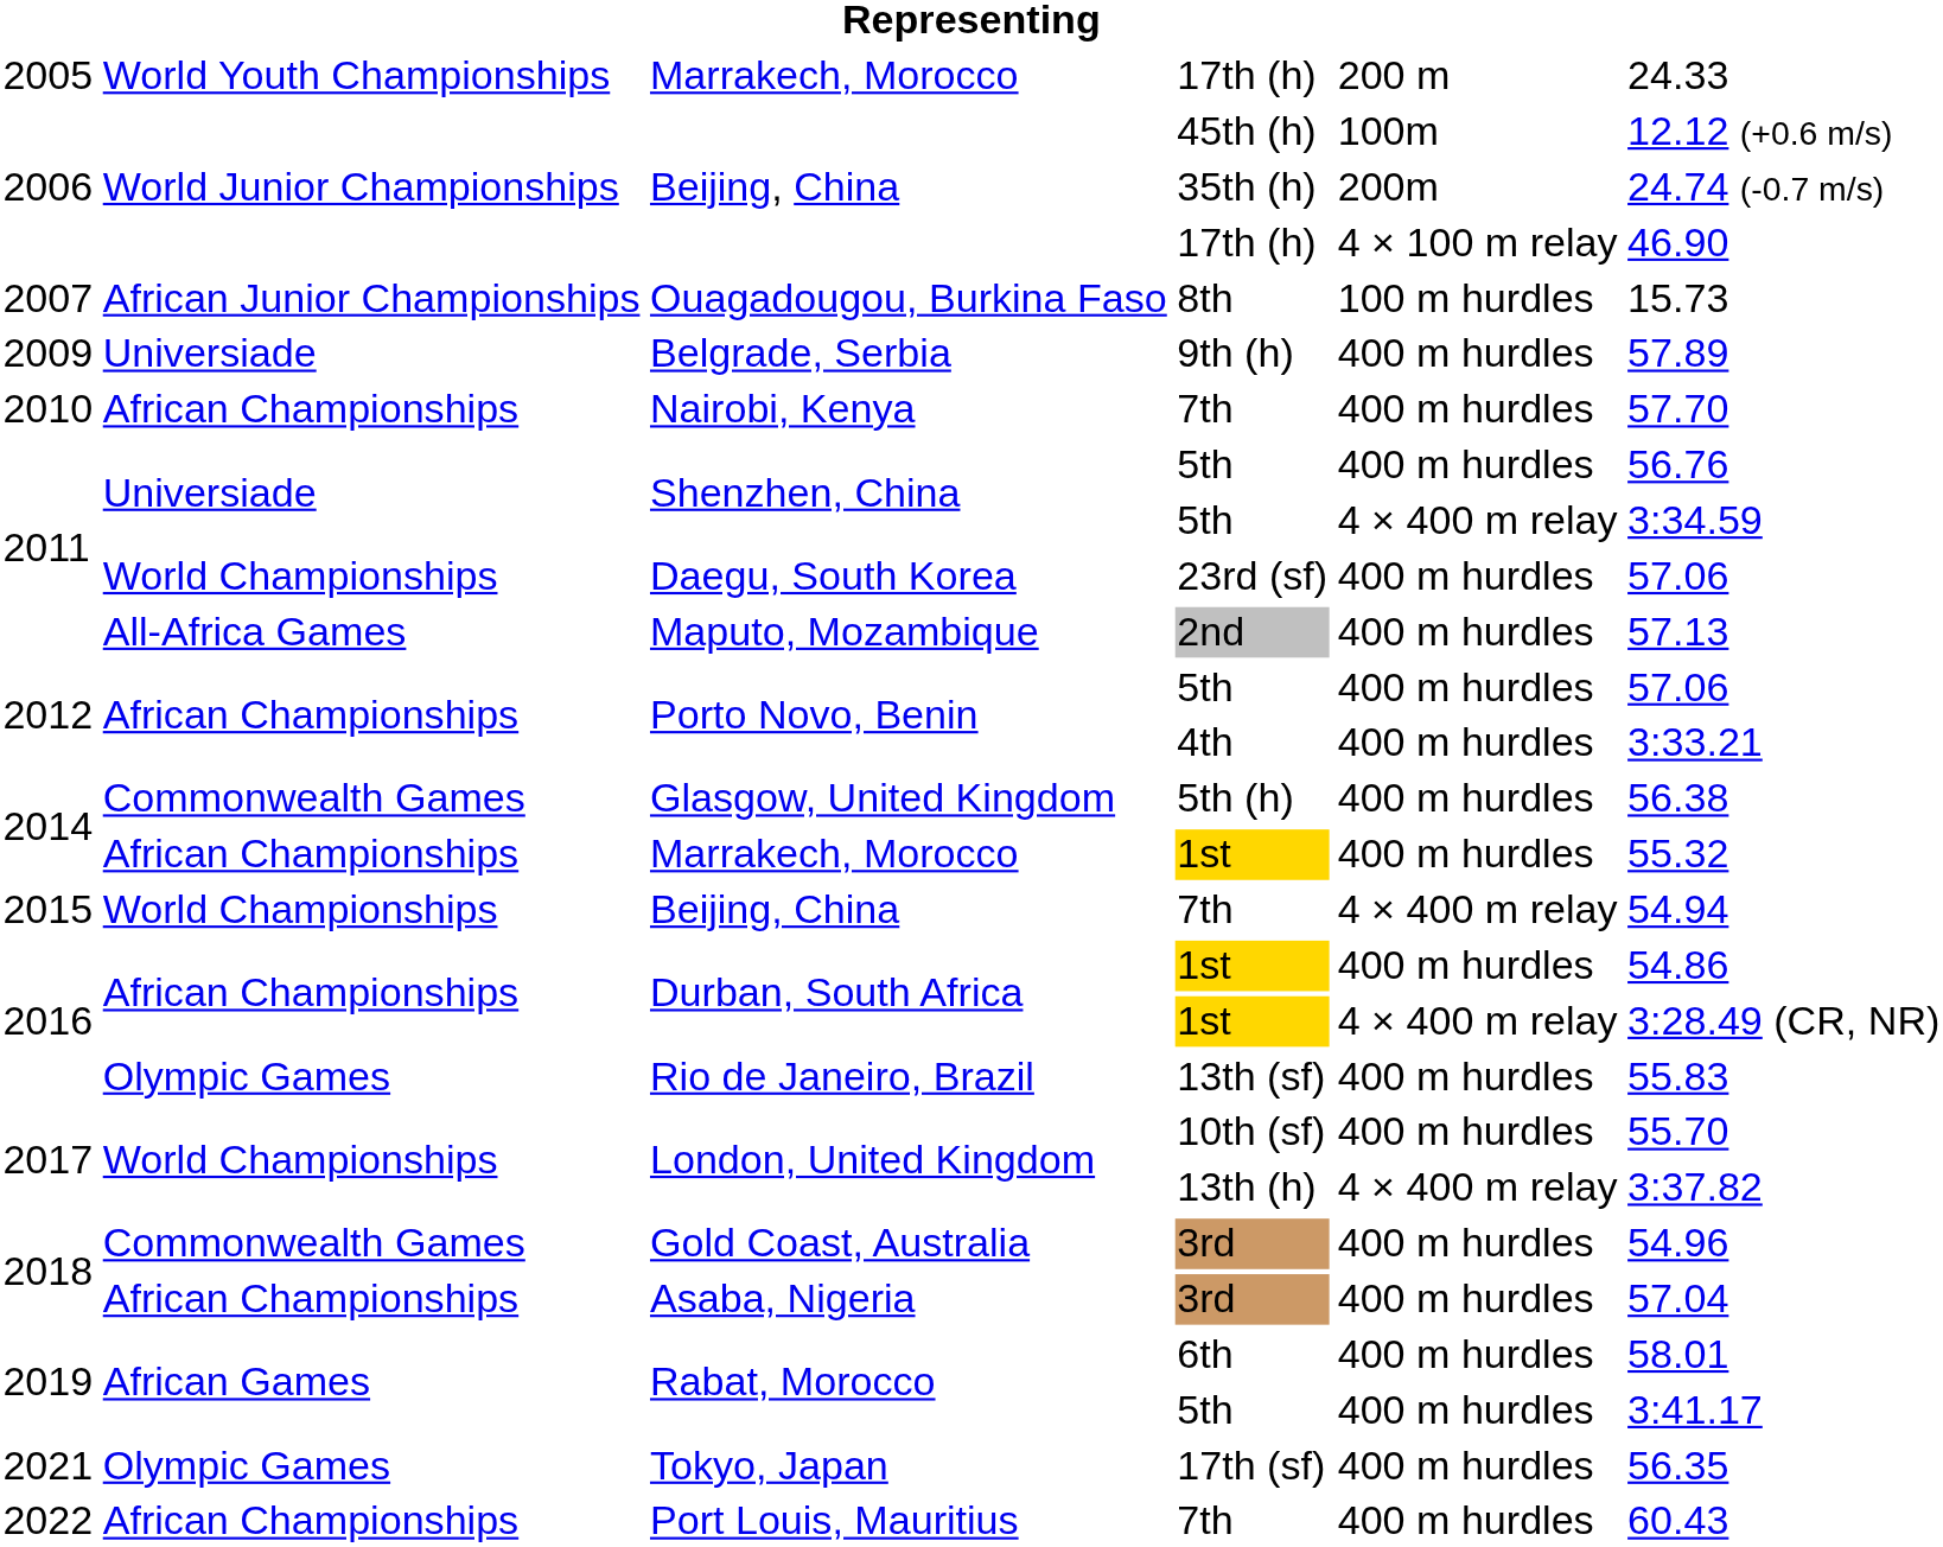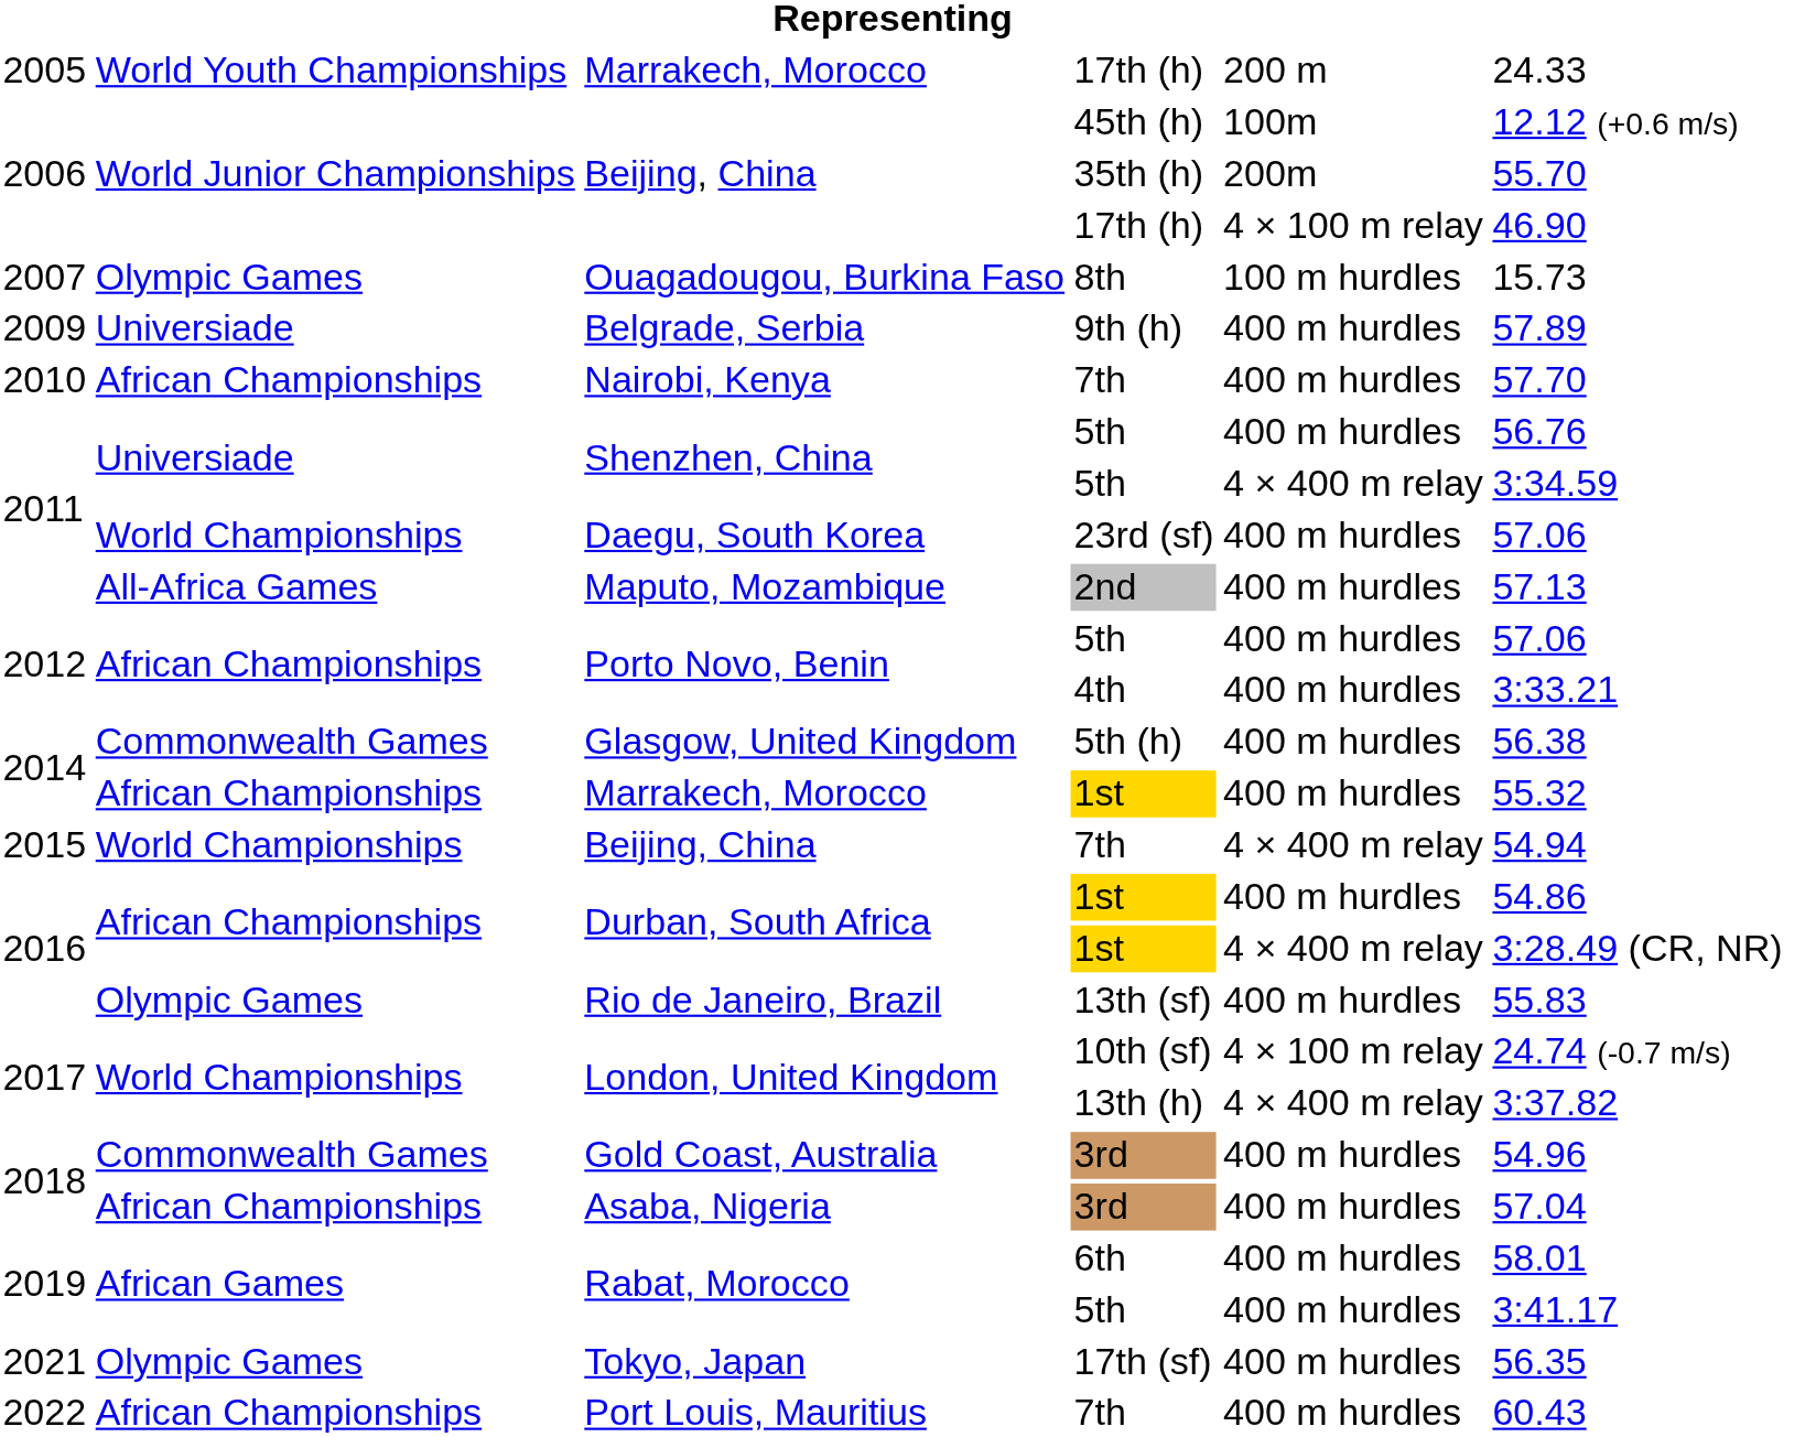 <table>
 <tr>
 <th colspan="6">Representing </th>
 </tr>
 <tr>
 <td>2005</td>
 <td><a href='#'>World Youth Championships</a></td>
 <td><a href='#'>Marrakech, Morocco</a></td>
 <td>17th (h)</td>
 <td>200 m</td>
 <td>24.33</td>
 </tr>
 <tr>
 <td rowspan=3>2006</td>
 <td rowspan=3><a href='#'>World Junior Championships</a></td>
 <td rowspan=3><a href='#'>Beijing</a>, <a href='#'>China</a></td>
 <td>45th (h)</td>
 <td>100m</td>
 <td><a href='#'>12.12</a> <small>(+0.6 m/s)</small></td>
 </tr>
 <tr>
 <td>35th (h)</td>
 <td>200m</td>
-<td><a href='#'>24.74</a> <small>(-0.7 m/s)</small></td>
+<td><a href='#'>55.70</a></td>
 </tr>
 <tr>
 <td>17th (h)</td>
 <td>4 × 100 m relay</td>
 <td><a href='#'>46.90</a></td>
 </tr>
 <tr>
 <td>2007</td>
-<td><a href='#'>African Junior Championships</a></td>
+<td><a href='#'>Olympic Games</a></td>
 <td><a href='#'>Ouagadougou, Burkina Faso</a></td>
 <td>8th</td>
 <td>100 m hurdles</td>
 <td>15.73</td>
 </tr>
 <tr>
 <td>2009</td>
 <td><a href='#'>Universiade</a></td>
 <td><a href='#'>Belgrade, Serbia</a></td>
 <td>9th (h)</td>
 <td>400 m hurdles</td>
 <td><a href='#'>57.89</a></td>
 </tr>
 <tr>
 <td>2010</td>
 <td><a href='#'>African Championships</a></td>
 <td><a href='#'>Nairobi, Kenya</a></td>
 <td>7th</td>
 <td>400 m hurdles</td>
 <td><a href='#'>57.70</a></td>
 </tr>
 <tr>
 <td rowspan=4>2011</td>
 <td rowspan=2><a href='#'>Universiade</a></td>
 <td rowspan=2><a href='#'>Shenzhen, China</a></td>
 <td>5th</td>
 <td>400 m hurdles</td>
 <td><a href='#'>56.76</a></td>
 </tr>
 <tr>
 <td>5th</td>
 <td>4 × 400 m relay</td>
 <td><a href='#'>3:34.59</a></td>
 </tr>
 <tr>
 <td><a href='#'>World Championships</a></td>
 <td><a href='#'>Daegu, South Korea</a></td>
 <td>23rd (sf)</td>
 <td>400 m hurdles</td>
 <td><a href='#'>57.06</a></td>
 </tr>
 <tr>
 <td><a href='#'>All-Africa Games</a></td>
 <td><a href='#'>Maputo, Mozambique</a></td>
 <td bgcolor=silver>2nd</td>
 <td>400 m hurdles</td>
 <td><a href='#'>57.13</a></td>
 </tr>
 <tr>
 <td rowspan=2>2012</td>
 <td rowspan=2><a href='#'>African Championships</a></td>
 <td rowspan=2><a href='#'>Porto Novo, Benin</a></td>
 <td>5th</td>
 <td>400 m hurdles</td>
 <td><a href='#'>57.06</a></td>
 </tr>
 <tr>
 <td>4th</td>
 <td>400 m hurdles</td>
 <td><a href='#'>3:33.21</a></td>
 </tr>
 <tr>
 <td rowspan=2>2014</td>
 <td><a href='#'>Commonwealth Games</a></td>
 <td><a href='#'>Glasgow, United Kingdom</a></td>
 <td>5th (h)</td>
 <td>400 m hurdles</td>
 <td><a href='#'>56.38</a></td>
 </tr>
 <tr>
 <td><a href='#'>African Championships</a></td>
 <td><a href='#'>Marrakech, Morocco</a></td>
 <td bgcolor=gold>1st</td>
 <td>400 m hurdles</td>
 <td><a href='#'>55.32</a></td>
 </tr>
 <tr>
 <td>2015</td>
 <td><a href='#'>World Championships</a></td>
 <td><a href='#'>Beijing, China</a></td>
 <td>7th</td>
 <td>4 × 400 m relay</td>
 <td><a href='#'>54.94</a></td>
 </tr>
 <tr>
 <td rowspan=3>2016</td>
 <td rowspan=2><a href='#'>African Championships</a></td>
 <td rowspan=2><a href='#'>Durban, South Africa</a></td>
 <td bgcolor=gold>1st</td>
 <td>400 m hurdles</td>
 <td><a href='#'>54.86</a></td>
 </tr>
 <tr>
 <td bgcolor=gold>1st</td>
 <td>4 × 400 m relay</td>
 <td><a href='#'>3:28.49</a> (CR, NR)</td>
 </tr>
 <tr>
 <td><a href='#'>Olympic Games</a></td>
 <td><a href='#'>Rio de Janeiro, Brazil</a></td>
 <td>13th (sf)</td>
 <td>400 m hurdles</td>
 <td><a href='#'>55.83</a></td>
 </tr>
 <tr>
 <td rowspan=2>2017</td>
 <td rowspan=2><a href='#'>World Championships</a></td>
 <td rowspan=2><a href='#'>London, United Kingdom</a></td>
 <td>10th (sf)</td>
-<td>400 m hurdles</td>
-<td><a href='#'>55.70</a></td>
+<td>4 × 100 m relay</td>
+<td><a href='#'>24.74</a> <small>(-0.7 m/s)</small></td>
 </tr>
 <tr>
 <td>13th (h)</td>
 <td>4 × 400 m relay</td>
 <td><a href='#'>3:37.82</a></td>
 </tr>
 <tr>
 <td rowspan=2>2018</td>
 <td><a href='#'>Commonwealth Games</a></td>
 <td><a href='#'>Gold Coast, Australia</a></td>
 <td bgcolor=cc9966>3rd</td>
 <td>400 m hurdles</td>
 <td><a href='#'>54.96</a></td>
 </tr>
 <tr>
 <td><a href='#'>African Championships</a></td>
 <td><a href='#'>Asaba, Nigeria</a></td>
 <td bgcolor=cc9966>3rd</td>
 <td>400 m hurdles</td>
 <td><a href='#'>57.04</a></td>
 </tr>
 <tr>
 <td rowspan=2>2019</td>
 <td rowspan=2><a href='#'>African Games</a></td>
 <td rowspan=2><a href='#'>Rabat, Morocco</a></td>
 <td>6th</td>
 <td>400 m hurdles</td>
 <td><a href='#'>58.01</a></td>
 </tr>
 <tr>
 <td>5th</td>
 <td>400 m hurdles</td>
 <td><a href='#'>3:41.17</a></td>
 </tr>
 <tr>
 <td>2021</td>
 <td><a href='#'>Olympic Games</a></td>
 <td><a href='#'>Tokyo, Japan</a></td>
 <td>17th (sf)</td>
 <td>400 m hurdles</td>
 <td><a href='#'>56.35</a></td>
 </tr>
 <tr>
 <td>2022</td>
 <td><a href='#'>African Championships</a></td>
 <td><a href='#'>Port Louis, Mauritius</a></td>
 <td>7th</td>
 <td>400 m hurdles</td>
 <td><a href='#'>60.43</a></td>
 </tr>
 </table>
